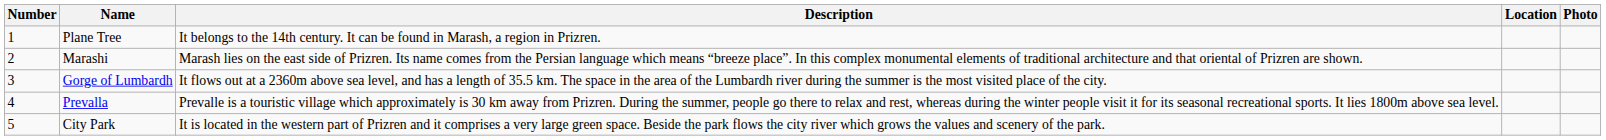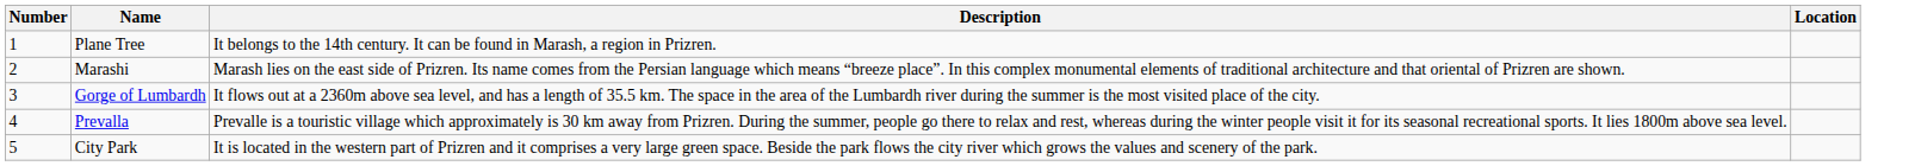 <table class="wikitable">
 <tr>
 <th>Number</th>
 <th>Name</th>
 <th>Description</th>
 <th>Location</th>
-<th>Photo</th>
 </tr>
 <tr>
 <td>1</td>
 <td>Plane Tree</td>
 <td>It belongs to the 14th century. It can be found in Marash, a region in Prizren.</td>
 <td><small></small></td>
-<td></td>
 </tr>
 <tr>
 <td>2</td>
 <td>Marashi</td>
 <td>Marash lies on the east side of Prizren. Its name comes from the Persian language which means “breeze place”. In this complex monumental elements of traditional architecture and that oriental of Prizren are shown.</td>
 <td><small></small></td>
-<td></td>
 </tr>
 <tr>
 <td>3</td>
 <td><a href='#'>Gorge of Lumbardh</a></td>
 <td>It flows out at a 2360m above sea level, and has a length of 35.5 km. The space in the area of  the Lumbardh river during the summer is the most visited place of the city.</td>
 <td><small></small></td>
-<td></td>
 </tr>
 <tr>
 <td>4</td>
 <td><a href='#'>Prevalla</a></td>
 <td>Prevalle is a touristic village which approximately is 30 km away from Prizren. During the summer, people go there to relax and rest, whereas during the winter people visit it for its seasonal recreational sports. It lies 1800m above sea level.</td>
 <td><small></small></td>
-<td></td>
 </tr>
 <tr>
 <td>5</td>
 <td>City Park</td>
 <td>It is located in the western part of Prizren and it comprises a very large green space. Beside the park flows the city river which grows the values and scenery of the park.</td>
 <td><small></small></td>
-<td></td>
 </tr>
 </table>
